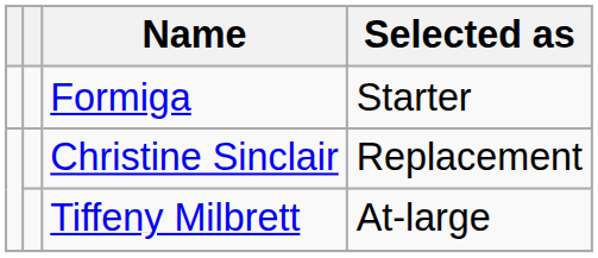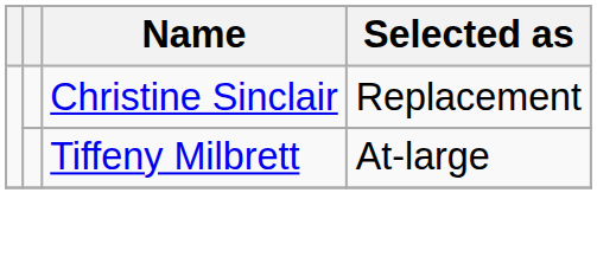 <table class="wikitable">
 <tr>
 <th scope="col"></th>
 <th scope="col"></th>
 <th scope="col">Name</th>
 <th scope="col">Selected as</th>
-</tr>
-<tr>
-<td></td>
-<td></td>
-<td><a href='#'>Formiga</a></td>
-<td>Starter</td>
 </tr>
 <tr>
 <td rowspan=2></td>
 <td></td>
 <td><a href='#'>Christine Sinclair</a></td>
 <td>Replacement</td>
 </tr>
 <tr>
 <td></td>
 <td><a href='#'>Tiffeny Milbrett</a></td>
 <td>At-large</td>
 </tr>
 <tr>
 </tr>
 </table>
